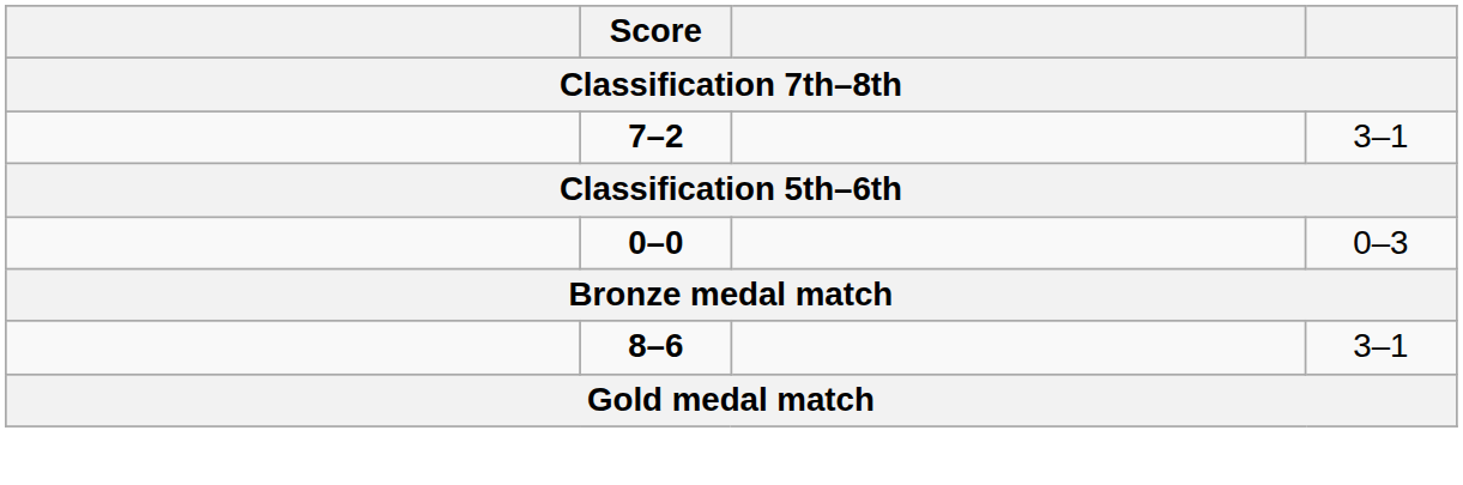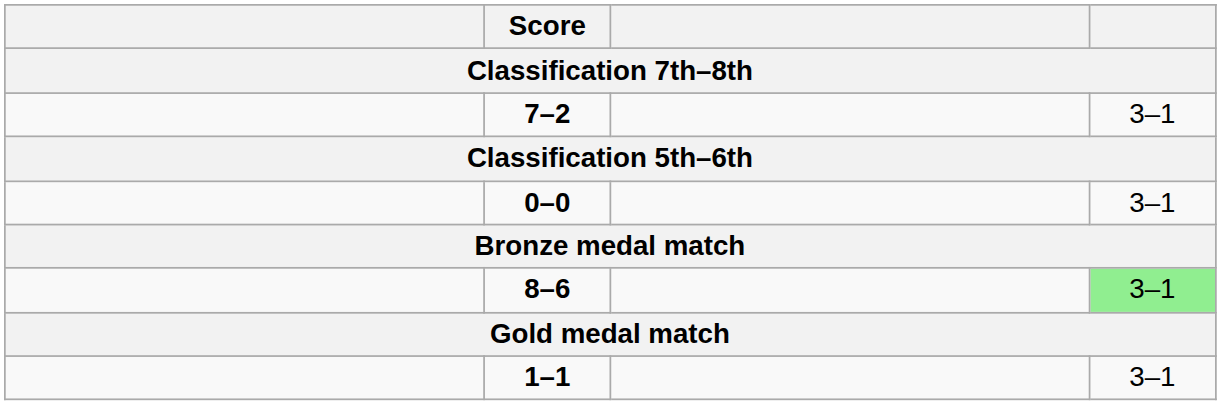 <table class="wikitable" style="text-align: left; ">
 <tr>
 <th align="right" width="270"></th>
 <th width="65">Score</th>
 <th align="left" width="270"></th>
 <th width="65"></th>
 </tr>
 <tr>
 <th colspan=4>Classification 7th–8th</th>
 </tr>
 <tr>
 <td><strong></strong></td>
 <td align="center"><strong>7–2</strong></td>
 <td></td>
 <td align=center>3–1 <strong></strong></td>
 </tr>
 <tr>
 <th colspan=4>Classification 5th–6th</th>
 </tr>
 <tr>
 <td></td>
 <td align="center"><strong>0–0</strong></td>
 <td><strong></strong></td>
-<td align=center>0–3 <strong></strong></td>
+<td align=center>3–1 <strong></strong></td>
 </tr>
 <tr>
 <th colspan=4>Bronze medal match</th>
 </tr>
 <tr>
 <td><strong></strong></td>
 <td align="center"><strong>8–6</strong></td>
 <td></td>
-<td align=center>3–1 <strong></strong></td>
+<td align=center style="background: lightgreen;">3–1 <strong></strong></td>
 </tr>
 <tr>
 <th colspan=4>Gold medal match</th>
 </tr>
+<tr>
+<td><strong></strong></td>
+<td align="center"><strong>1–1</strong></td>
+<td></td>
+<td align=center>3–1 <strong></strong></td>
+</tr>
 </table>
